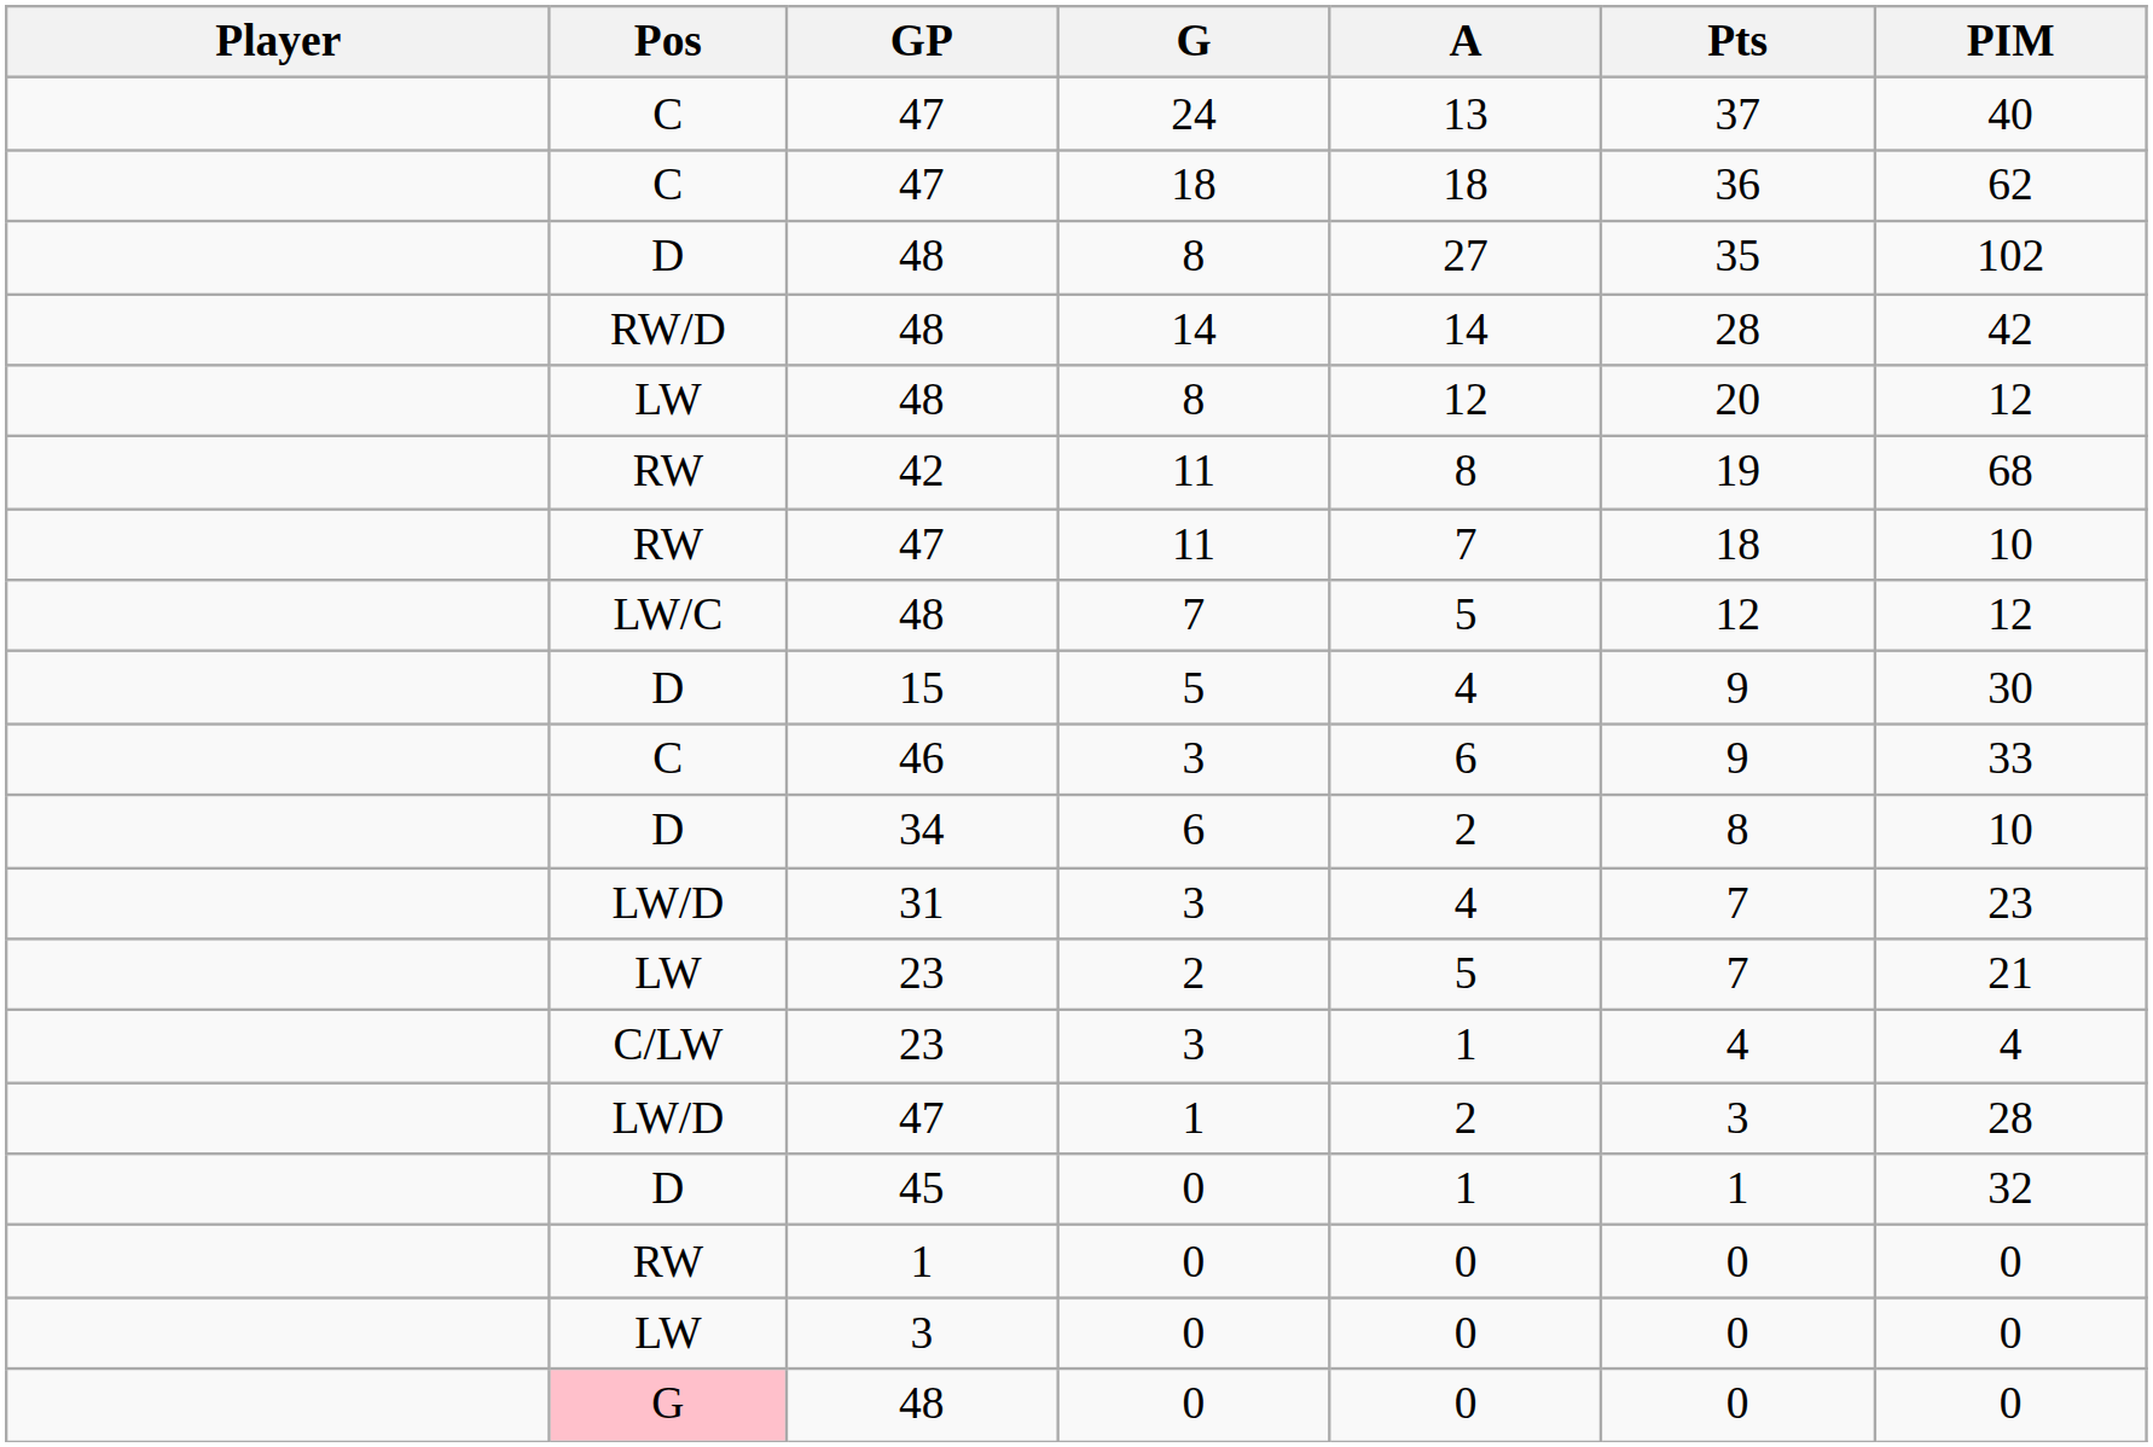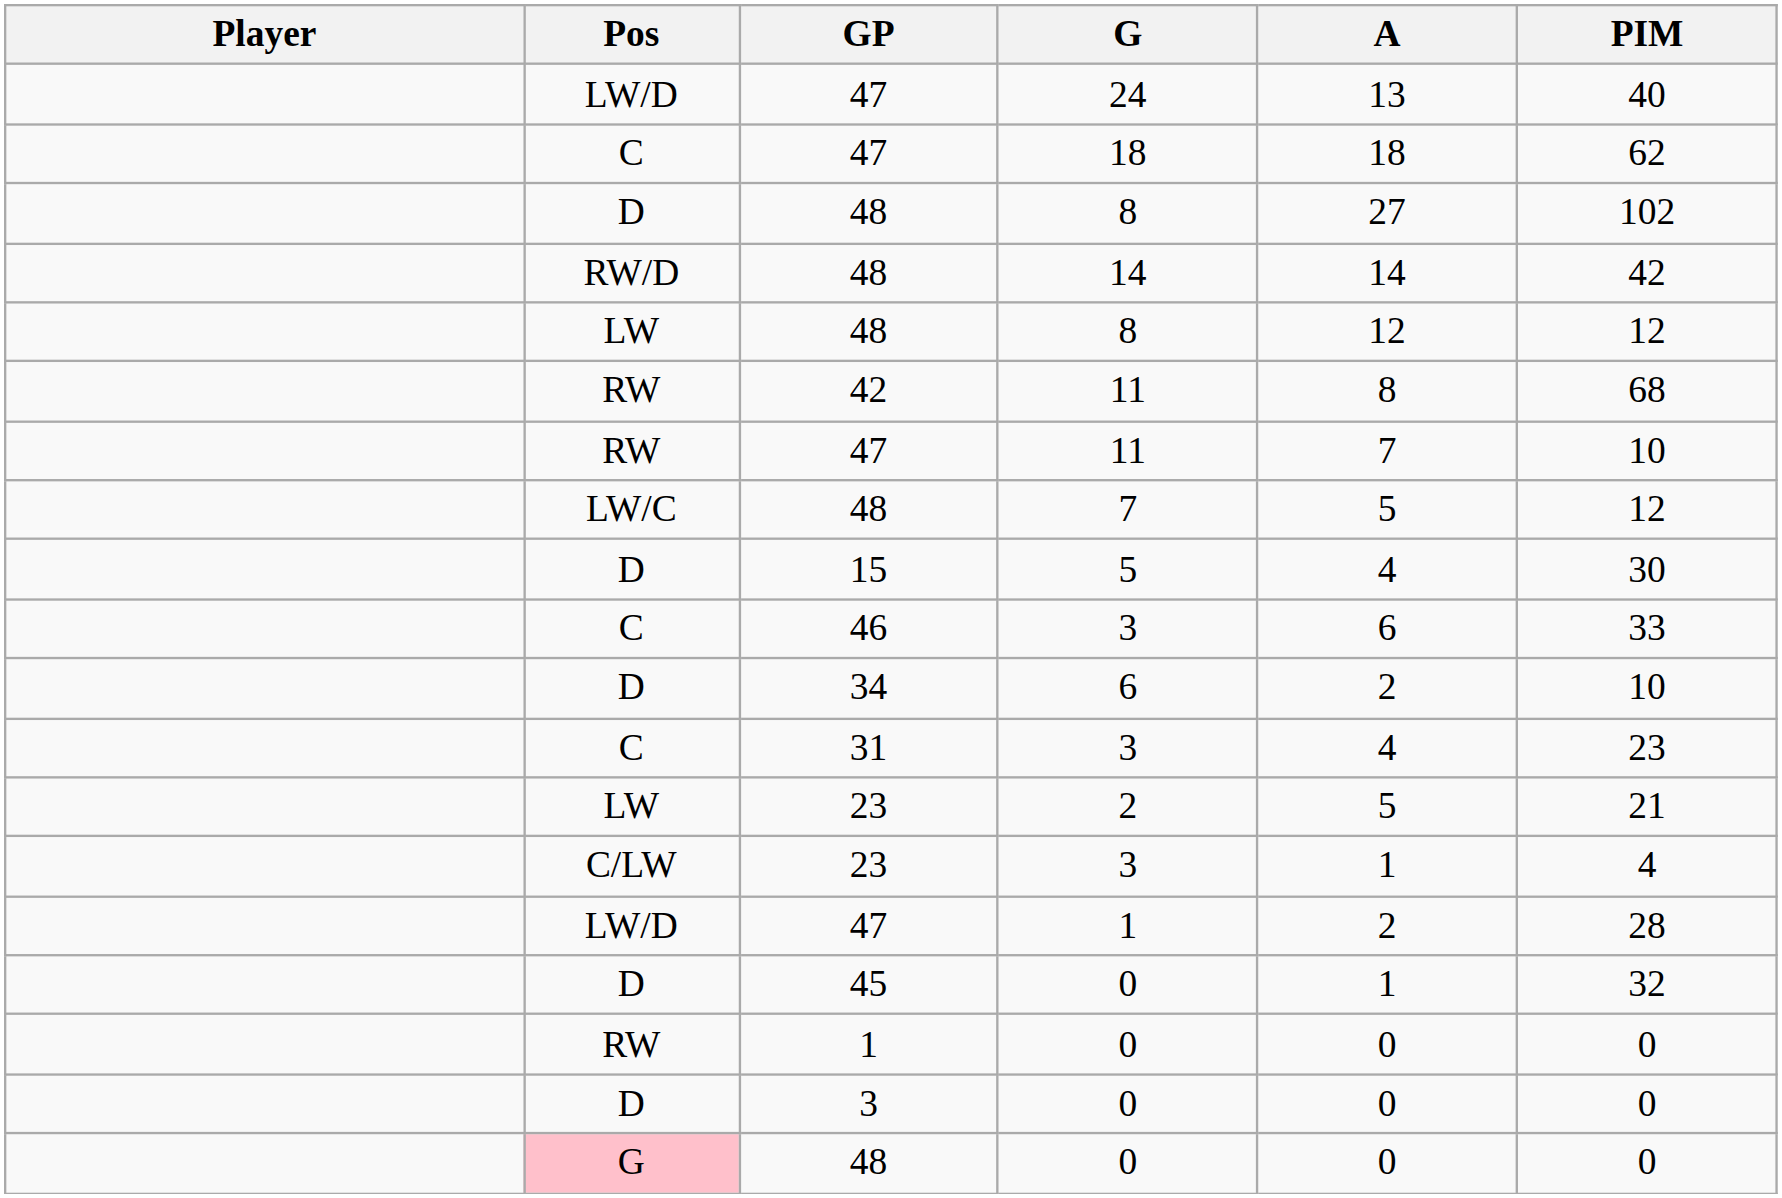 <table class="wikitable sortable" width="60%">
 <tr ALIGN="center">
 <th bgcolor="#DDDDFF" width="10%">Player</th>
 <th bgcolor="#DDDDFF" width="3%" title="Position">Pos</th>
 <th bgcolor="#DDDDFF" width="5%" title="Games played">GP</th>
 <th bgcolor="#DDDDFF" width="5%" title="Goals">G</th>
 <th bgcolor="#DDDDFF" width="5%" title="Assists">A</th>
-<th bgcolor="#DDDDFF" width="5%" title="Points">Pts</th>
 <th bgcolor="#DDDDFF" width="5%" title="Penalties in Minutes">PIM</th>
 </tr>
 <tr align="center">
 <td align="right"></td>
-<td>C</td>
+<td>LW/D</td>
 <td>47</td>
 <td>24</td>
 <td>13</td>
-<td>37</td>
 <td>40</td>
 </tr>
 <tr align="center">
 <td align="right"></td>
 <td>C</td>
 <td>47</td>
 <td>18</td>
 <td>18</td>
-<td>36</td>
 <td>62</td>
 </tr>
 <tr align="center">
 <td align="right"></td>
 <td>D</td>
 <td>48</td>
 <td>8</td>
 <td>27</td>
-<td>35</td>
 <td>102</td>
 </tr>
 <tr align="center">
 <td align="right"></td>
 <td>RW/D</td>
 <td>48</td>
 <td>14</td>
 <td>14</td>
-<td>28</td>
 <td>42</td>
 </tr>
 <tr align="center">
 <td align="right"></td>
 <td>LW</td>
 <td>48</td>
 <td>8</td>
 <td>12</td>
-<td>20</td>
 <td>12</td>
 </tr>
 <tr align="center">
 <td align="right"></td>
 <td>RW</td>
 <td>42</td>
 <td>11</td>
 <td>8</td>
-<td>19</td>
 <td>68</td>
 </tr>
 <tr align="center">
 <td align="right"></td>
 <td>RW</td>
 <td>47</td>
 <td>11</td>
 <td>7</td>
-<td>18</td>
 <td>10</td>
 </tr>
 <tr align="center">
 <td align="right"></td>
 <td>LW/C</td>
 <td>48</td>
 <td>7</td>
 <td>5</td>
 <td>12</td>
-<td>12</td>
 </tr>
 <tr align="center">
 <td align="right"></td>
 <td>D</td>
 <td>15</td>
 <td>5</td>
 <td>4</td>
-<td>9</td>
 <td>30</td>
 </tr>
 <tr align="center">
 <td align="right"></td>
 <td>C</td>
 <td>46</td>
 <td>3</td>
 <td>6</td>
-<td>9</td>
 <td>33</td>
 </tr>
 <tr align="center">
 <td align="right"></td>
 <td>D</td>
 <td>34</td>
 <td>6</td>
 <td>2</td>
-<td>8</td>
 <td>10</td>
 </tr>
 <tr align="center">
 <td align="right"></td>
-<td>LW/D</td>
+<td>C</td>
 <td>31</td>
 <td>3</td>
 <td>4</td>
-<td>7</td>
 <td>23</td>
 </tr>
 <tr align="center">
 <td align="right"></td>
 <td>LW</td>
 <td>23</td>
 <td>2</td>
 <td>5</td>
-<td>7</td>
 <td>21</td>
 </tr>
 <tr align="center">
 <td align="right"></td>
 <td>C/LW</td>
 <td>23</td>
 <td>3</td>
 <td>1</td>
 <td>4</td>
-<td>4</td>
 </tr>
 <tr align="center">
 <td align="right"></td>
 <td>LW/D</td>
 <td>47</td>
 <td>1</td>
 <td>2</td>
-<td>3</td>
 <td>28</td>
 </tr>
 <tr align="center">
 <td align="right"></td>
 <td>D</td>
 <td>45</td>
 <td>0</td>
-<td>1</td>
 <td>1</td>
 <td>32</td>
 </tr>
 <tr align="center">
 <td align="right"></td>
 <td>RW</td>
 <td>1</td>
 <td>0</td>
 <td>0</td>
 <td>0</td>
-<td>0</td>
 </tr>
 <tr align="center">
 <td align="right"></td>
-<td>LW</td>
+<td>D</td>
 <td>3</td>
-<td>0</td>
 <td>0</td>
 <td>0</td>
 <td>0</td>
 </tr>
 <tr align="center">
 <td align="right"></td>
 <td style="background: pink;">G</td>
 <td>48</td>
 <td>0</td>
 <td>0</td>
 <td>0</td>
-<td>0</td>
 </tr>
 </table>
